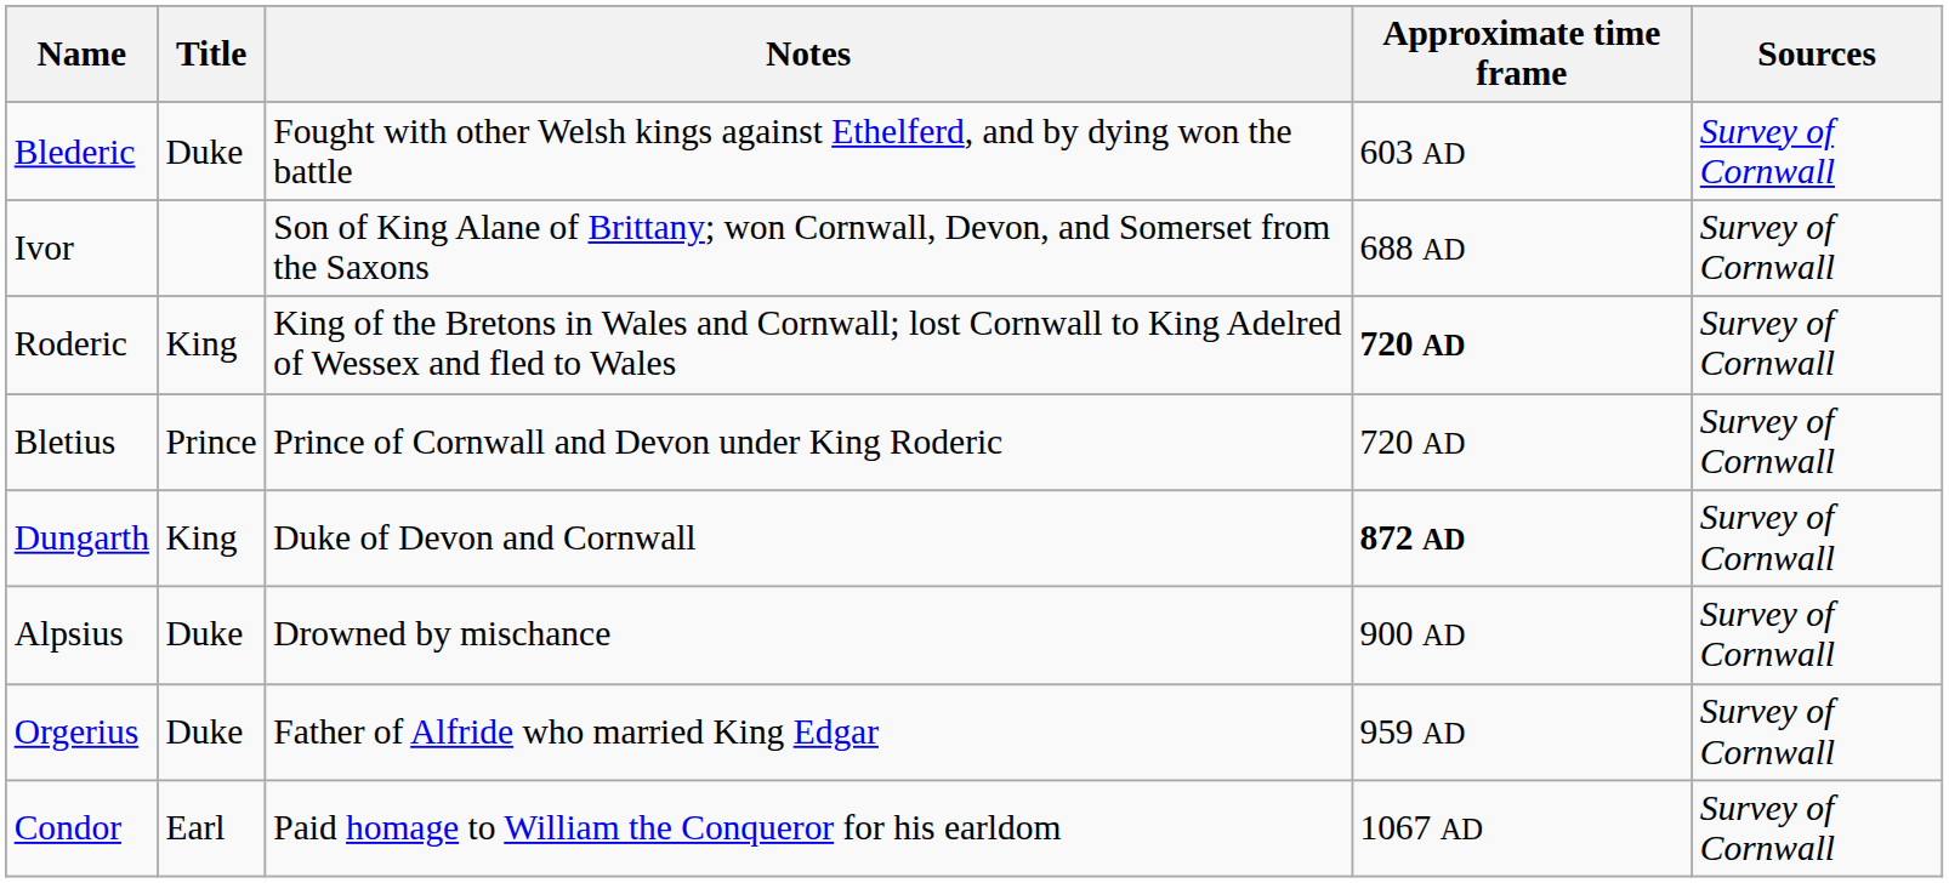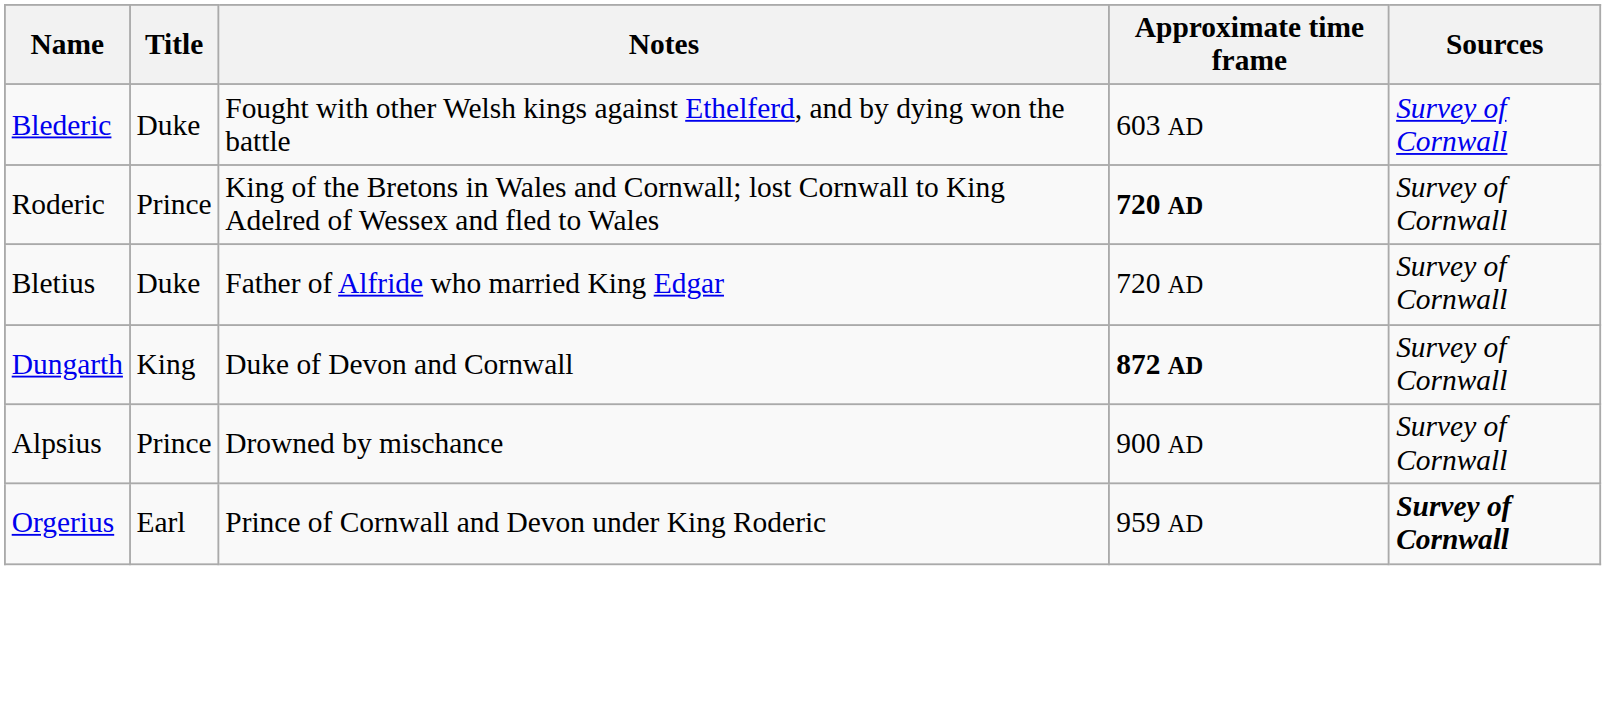 <table class="wikitable">
 <tr>
 <th>Name</th>
 <th>Title</th>
 <th>Notes</th>
 <th>Approximate time frame</th>
 <th>Sources</th>
 </tr>
 <tr>
 <td><a href='#'>Blederic</a></td>
 <td>Duke</td>
 <td>Fought with other Welsh kings against <a href='#'>Ethelferd</a>, and by dying won the battle</td>
 <td>603 <small>AD</small></td>
 <td><em><a href='#'>Survey of Cornwall</a></em></td>
 </tr>
 <tr>
-<td>Ivor</td>
-<td></td>
-<td>Son of King Alane of <a href='#'>Brittany</a>; won Cornwall, Devon, and Somerset from the Saxons</td>
-<td>688 <small>AD</small></td>
-<td><em>Survey of Cornwall</em></td>
-</tr>
-<tr>
 <td>Roderic</td>
-<td>King</td>
+<td>Prince</td>
 <td>King of the Bretons in Wales and Cornwall; lost Cornwall to King Adelred of Wessex and fled to Wales</td>
 <td><strong>720 <small>AD</small></strong></td>
 <td><em>Survey of Cornwall</em></td>
 </tr>
 <tr>
 <td>Bletius</td>
-<td>Prince</td>
-<td>Prince of Cornwall and Devon under King Roderic</td>
+<td>Duke</td>
+<td>Father of <a href='#'>Alfride</a> who married King <a href='#'>Edgar</a></td>
 <td>720 <small>AD</small></td>
 <td><em>Survey of Cornwall</em></td>
 </tr>
 <tr>
 <td><a href='#'>Dungarth</a></td>
 <td>King</td>
 <td>Duke of Devon and Cornwall</td>
 <td><strong>872 <small>AD</small></strong></td>
 <td><em>Survey of Cornwall</em></td>
 </tr>
 <tr>
 <td>Alpsius</td>
-<td>Duke</td>
+<td>Prince</td>
 <td>Drowned by mischance</td>
 <td>900 <small>AD</small></td>
 <td><em>Survey of Cornwall</em></td>
 </tr>
 <tr>
 <td><a href='#'>Orgerius</a></td>
-<td>Duke</td>
-<td>Father of <a href='#'>Alfride</a> who married King <a href='#'>Edgar</a></td>
+<td>Earl</td>
+<td>Prince of Cornwall and Devon under King Roderic</td>
 <td>959 <small>AD</small></td>
-<td><em>Survey of Cornwall</em></td>
-</tr>
-<tr>
-<td><a href='#'>Condor</a></td>
-<td>Earl</td>
-<td>Paid <a href='#'>homage</a> to <a href='#'>William the Conqueror</a> for his earldom</td>
-<td>1067 <small>AD</small></td>
-<td><em>Survey of Cornwall</em></td>
+<td><strong><em>Survey of Cornwall</em></strong></td>
 </tr>
 </table>
